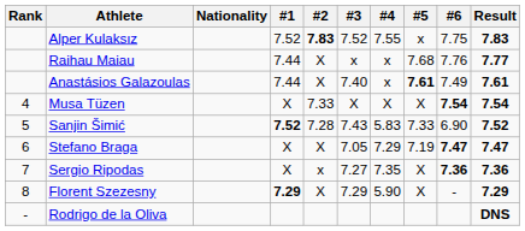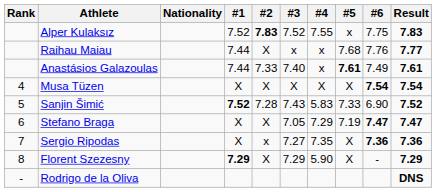 <table class="wikitable sortable" style="text-align:center">
 <tr>
 <th>Rank</th>
 <th>Athlete</th>
 <th>Nationality</th>
 <th>#1</th>
 <th>#2</th>
 <th>#3</th>
 <th>#4</th>
 <th>#5</th>
 <th>#6</th>
 <th>Result</th>
 </tr>
 <tr>
 <td></td>
 <td align="left"><a href='#'>Alper Kulaksız</a></td>
 <td align="left"></td>
 <td>7.52</td>
 <td><strong>7.83</strong></td>
 <td>7.52</td>
 <td>7.55</td>
 <td>x</td>
 <td>7.75</td>
 <td><strong>7.83</strong></td>
 </tr>
 <tr>
 <td></td>
 <td align="left"><a href='#'>Raihau Maiau</a></td>
 <td align="left"></td>
 <td>7.44</td>
 <td>X</td>
 <td>x</td>
 <td>x</td>
 <td>7.68</td>
 <td>7.76</td>
 <td><strong>7.77</strong></td>
 </tr>
 <tr>
 <td></td>
 <td align="left"><a href='#'>Anastásios Galazoulas</a></td>
 <td align="left"></td>
 <td>7.44</td>
-<td>X</td>
+<td>7.33</td>
 <td>7.40</td>
 <td>x</td>
 <td><strong>7.61</strong></td>
 <td>7.49</td>
 <td><strong>7.61</strong></td>
 </tr>
 <tr>
 <td>4</td>
 <td align="left"><a href='#'>Musa Tüzen</a></td>
 <td align="left"></td>
 <td>X</td>
-<td>7.33</td>
+<td>X</td>
 <td>X</td>
 <td>X</td>
 <td>X</td>
 <td><strong>7.54</strong></td>
 <td><strong>7.54</strong></td>
 </tr>
 <tr>
 <td>5</td>
 <td align="left"><a href='#'>Sanjin Šimić</a></td>
 <td align="left"></td>
 <td><strong>7.52</strong></td>
 <td>7.28</td>
 <td>7.43</td>
 <td>5.83</td>
 <td>7.33</td>
 <td>6.90</td>
 <td><strong>7.52</strong></td>
 </tr>
 <tr>
 <td>6</td>
 <td align="left"><a href='#'>Stefano Braga</a></td>
 <td align="left"></td>
 <td>X</td>
 <td>X</td>
 <td>7.05</td>
 <td>7.29</td>
 <td>7.19</td>
 <td><strong>7.47</strong></td>
 <td><strong>7.47</strong></td>
 </tr>
 <tr>
 <td>7</td>
 <td align="left"><a href='#'>Sergio Ripodas</a></td>
 <td align="left"></td>
 <td>X</td>
 <td>x</td>
 <td>7.27</td>
 <td>7.35</td>
 <td>X</td>
 <td><strong>7.36</strong></td>
 <td><strong>7.36</strong></td>
 </tr>
 <tr>
 <td>8</td>
 <td align="left"><a href='#'>Florent Szezesny</a></td>
 <td align="left"></td>
 <td><strong>7.29</strong></td>
 <td>X</td>
 <td>7.29</td>
 <td>5.90</td>
 <td>X</td>
 <td>-</td>
 <td><strong>7.29</strong></td>
 </tr>
 <tr>
 <td>-</td>
 <td align="left"><a href='#'>Rodrigo de la Oliva</a></td>
 <td align="left"></td>
 <td></td>
 <td></td>
 <td></td>
 <td></td>
 <td></td>
 <td></td>
 <td><strong>DNS</strong></td>
 </tr>
 </table>
